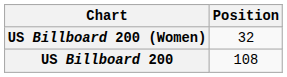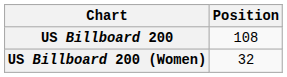 <table class="wikitable plainrowheaders" style="text-align:center">
 <tr>
 <th scope="col">Chart</th>
 <th scope="col">Position</th>
 </tr>
 <tr>
+<th scope="row">US <em>Billboard</em> 200</th>
+<td>108</td>
+</tr>
+<tr>
 <th scope="row">US <em>Billboard</em> 200 (Women)</th>
 <td>32</td>
 </tr>
-<tr>
-<th scope="row">US <em>Billboard</em> 200</th>
-<td>108</td>
-</tr>
 </table>
